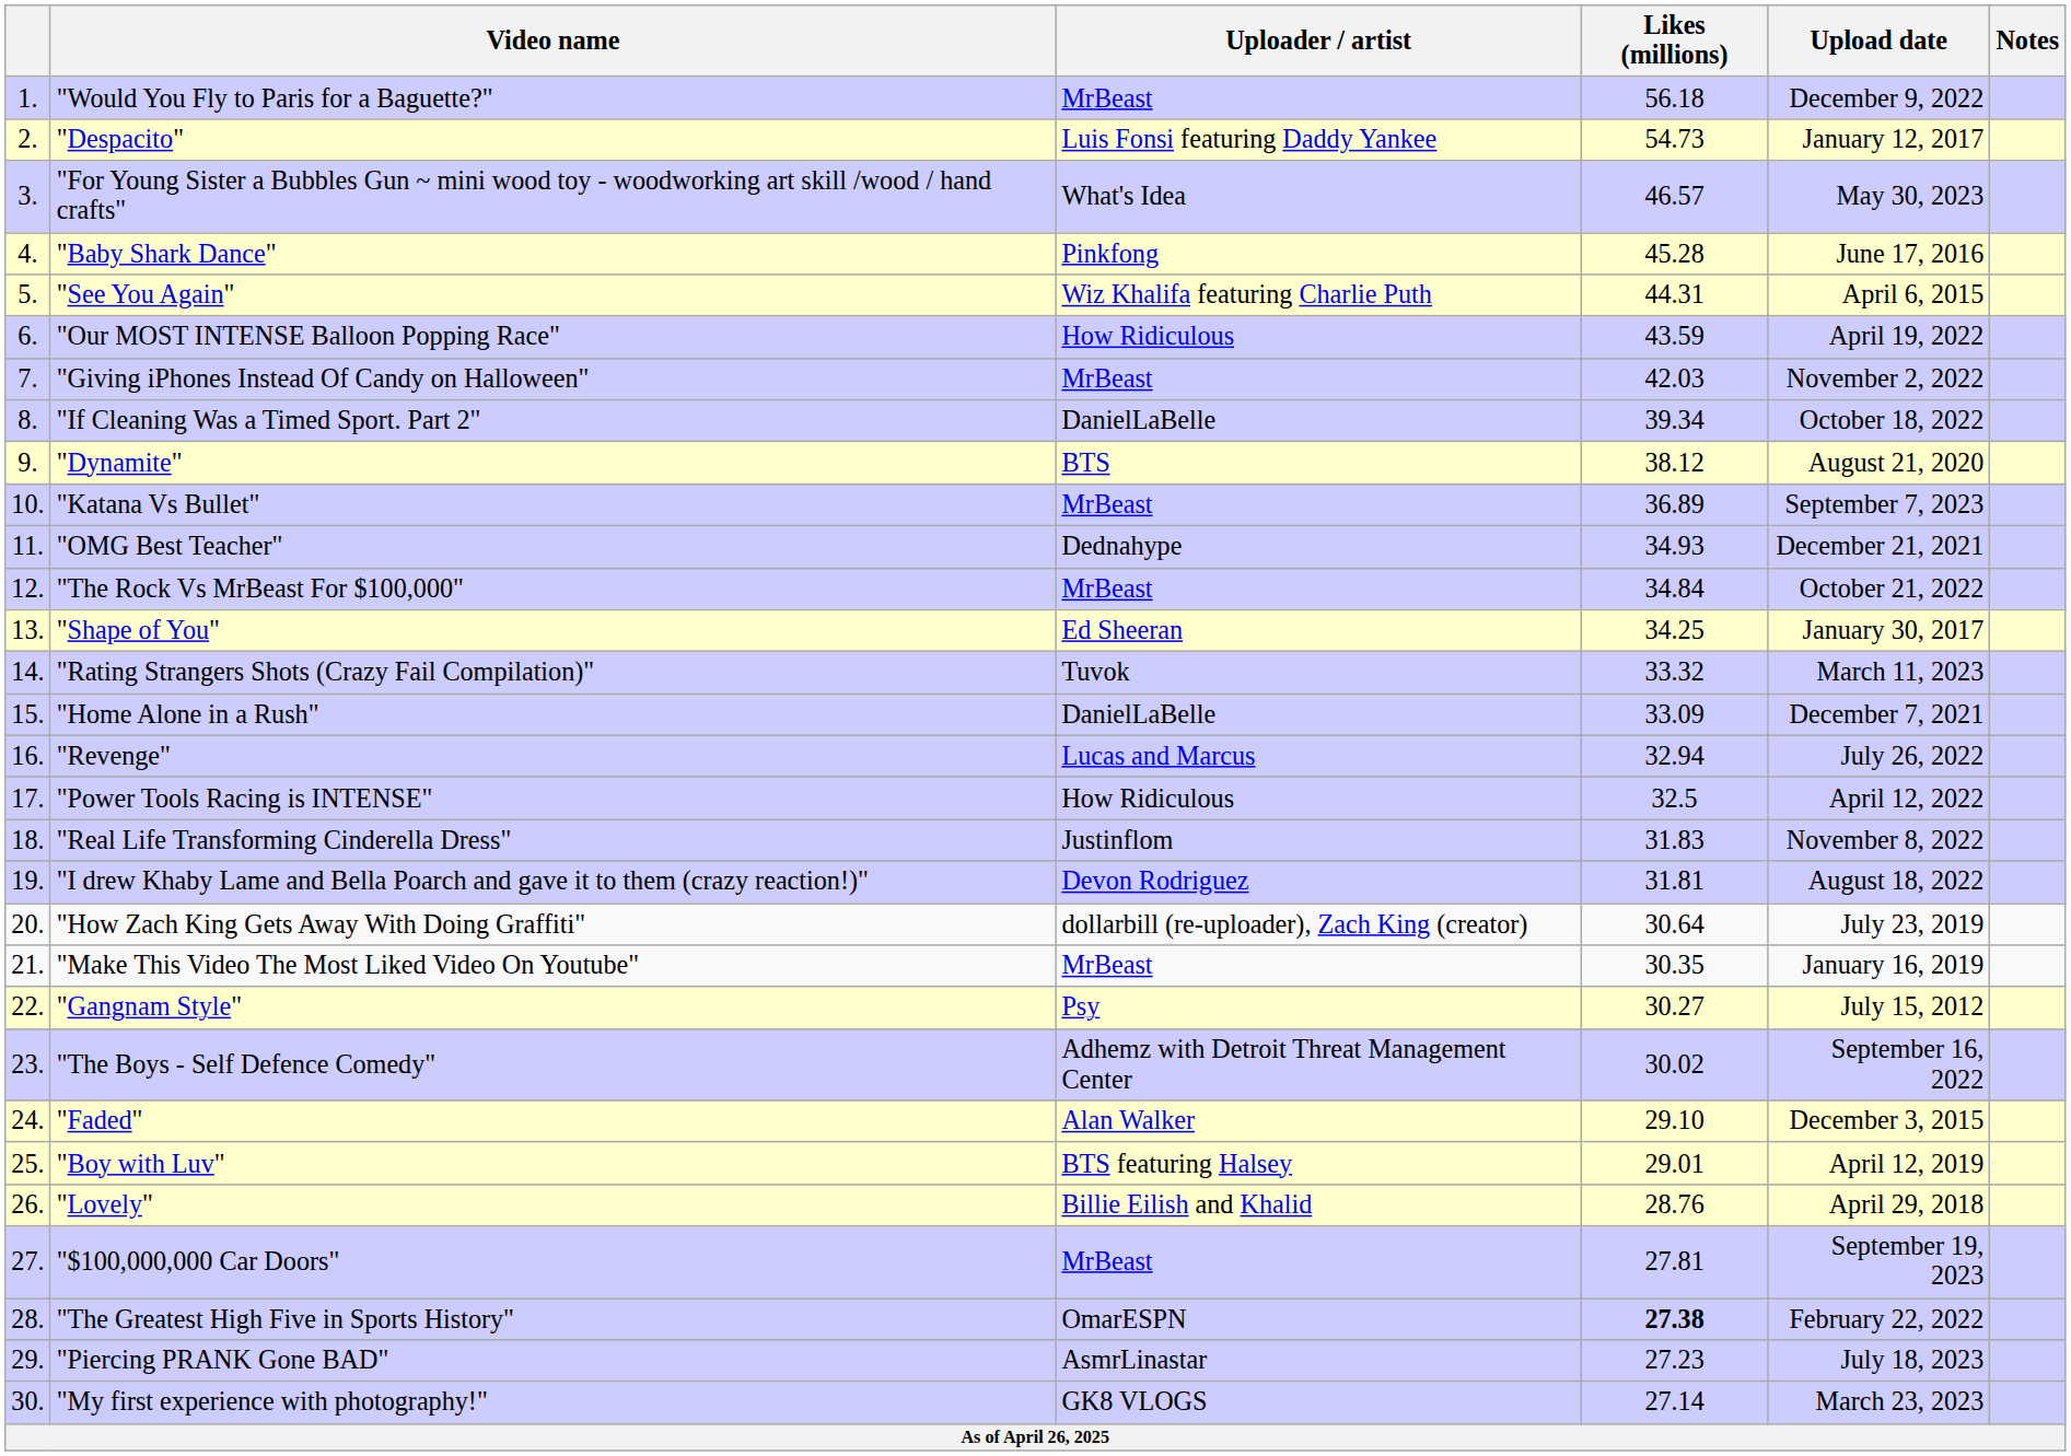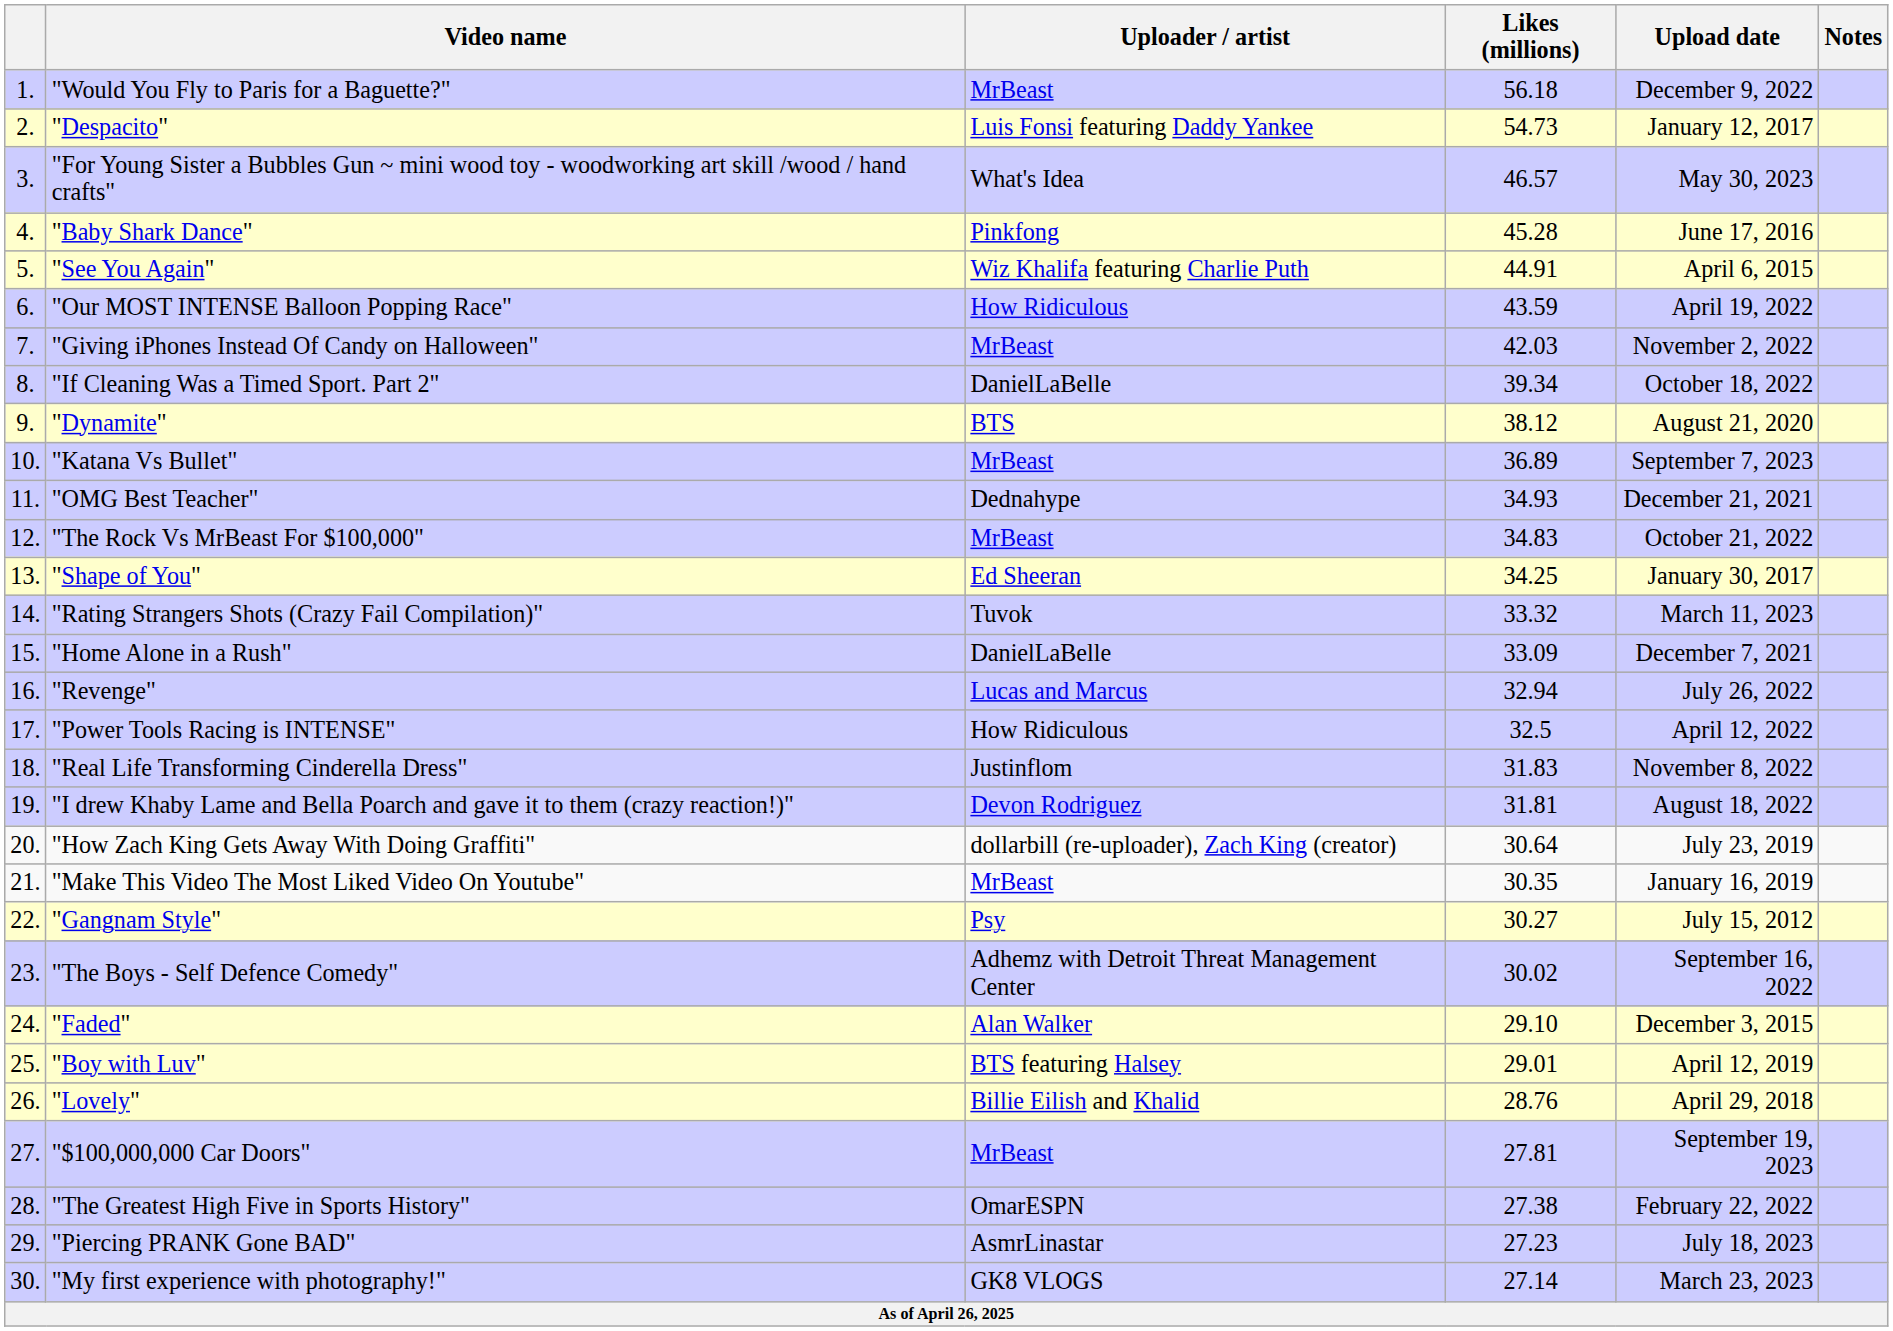 <table class="wikitable sortable">
 <tr>
 <th></th>
 <th>Video name</th>
 <th>Uploader / artist</th>
 <th>Likes (millions)</th>
 <th data-sort-type="usLongDate">Upload date</th>
 <th class="unsortable">Notes</th>
 </tr>
 <tr bgcolor="#ccf">
 <td align=center>1.</td>
 <td>"Would You Fly to Paris for a Baguette?"</td>
 <td><a href='#'>MrBeast</a></td>
 <td align=center>56.18</td>
 <td align="right">December 9, 2022</td>
 <td align=center></td>
 </tr>
 <tr bgcolor="#ffc">
 <td align=center>2.</td>
 <td>"<a href='#'>Despacito</a>"</td>
 <td><a href='#'>Luis Fonsi</a> featuring <a href='#'>Daddy Yankee</a></td>
 <td align=center>54.73</td>
 <td align="right">January 12, 2017</td>
 <td align=center></td>
 </tr>
 <tr bgcolor="#ccf">
 <td align="center">3.</td>
 <td>"For Young Sister a Bubbles Gun ~ mini wood toy - woodworking art skill /wood / hand crafts"</td>
 <td>What's Idea</td>
 <td align="center">46.57</td>
 <td align="right">May 30, 2023</td>
 <td align="center"></td>
 </tr>
 <tr bgcolor="#ffc">
 <td align="center">4.</td>
 <td>"<a href='#'>Baby Shark Dance</a>"</td>
 <td><a href='#'>Pinkfong</a></td>
 <td align="center">45.28</td>
 <td align="right">June 17, 2016</td>
 <td align="center"></td>
 </tr>
 <tr bgcolor="#ffc">
 <td align=center>5.</td>
 <td>"<a href='#'>See You Again</a>"</td>
 <td><a href='#'>Wiz Khalifa</a> featuring <a href='#'>Charlie Puth</a></td>
-<td align=center>44.31</td>
+<td align=center>44.91</td>
 <td align="right">April 6, 2015</td>
 <td align=center></td>
 </tr>
 <tr bgcolor="#ccf">
 <td align=center>6.</td>
 <td>"Our MOST INTENSE Balloon Popping Race"</td>
 <td><a href='#'>How Ridiculous</a></td>
 <td align=center>43.59</td>
 <td align="right">April 19, 2022</td>
 <td align=center></td>
 </tr>
 <tr bgcolor="#ccf">
 <td align="center">7.</td>
 <td>"Giving iPhones Instead Of Candy on Halloween"</td>
 <td><a href='#'>MrBeast</a></td>
 <td align="center">42.03</td>
 <td align="right">November 2, 2022</td>
 <td></td>
 </tr>
 <tr bgcolor="#ccf">
 <td align=center>8.</td>
 <td>"If Cleaning Was a Timed Sport. Part 2"</td>
 <td>DanielLaBelle</td>
 <td align=center>39.34</td>
 <td align="right">October 18, 2022</td>
 <td></td>
 </tr>
 <tr bgcolor="#ffc">
 <td align=center>9.</td>
 <td>"<a href='#'>Dynamite</a>"</td>
 <td><a href='#'>BTS</a></td>
 <td align=center>38.12</td>
 <td align="right">August 21, 2020</td>
 <td align=center></td>
 </tr>
 <tr bgcolor="#ccf">
 <td align="center">10.</td>
 <td>"Katana Vs Bullet"</td>
 <td><a href='#'>MrBeast</a></td>
 <td align="center">36.89</td>
 <td align="right">September 7, 2023</td>
 <td></td>
 </tr>
 <tr bgcolor="#ccf">
 <td align=center>11.</td>
 <td>"OMG Best Teacher"</td>
 <td>Dednahype</td>
 <td align=center>34.93</td>
 <td align="right">December 21, 2021</td>
 <td align=center></td>
 </tr>
 <tr bgcolor="#ccf">
 <td align="center">12.</td>
 <td>"The Rock Vs MrBeast For $100,000"</td>
 <td><a href='#'>MrBeast</a></td>
-<td align="center">34.84</td>
+<td align="center">34.83</td>
 <td align="right">October 21, 2022</td>
 <td></td>
 </tr>
 <tr bgcolor="#ffc">
 <td align=center>13.</td>
 <td>"<a href='#'>Shape of You</a>"</td>
 <td><a href='#'>Ed Sheeran</a></td>
 <td align=center>34.25</td>
 <td align="right">January 30, 2017</td>
 <td align=center></td>
 </tr>
 <tr bgcolor="#ccf">
 <td align="center">14.</td>
 <td>"Rating Strangers Shots (Crazy Fail Compilation)"</td>
 <td>Tuvok</td>
 <td align="center">33.32</td>
 <td align="right">March 11, 2023</td>
 <td></td>
 </tr>
 <tr bgcolor="#ccf">
 <td align="center">15.</td>
 <td>"Home Alone in a Rush"</td>
 <td>DanielLaBelle</td>
 <td align="center">33.09</td>
 <td align="right">December 7, 2021</td>
 <td align="center"></td>
 </tr>
 <tr bgcolor="#ccf">
 <td align="center">16.</td>
 <td>"Revenge"</td>
 <td><a href='#'>Lucas and Marcus</a></td>
 <td align="center">32.94</td>
 <td align="right">July 26, 2022</td>
 <td align="center"></td>
 </tr>
 <tr bgcolor="#ccf">
 <td align="center">17.</td>
 <td>"Power Tools Racing is INTENSE"</td>
 <td>How Ridiculous</td>
 <td align="center">32.5</td>
 <td align="right">April 12, 2022</td>
 <td></td>
 </tr>
 <tr bgcolor="#ccf">
 <td align="center">18.</td>
 <td>"Real Life Transforming Cinderella Dress" </td>
 <td>Justinflom</td>
 <td align="center">31.83</td>
 <td align="right">November 8, 2022</td>
 <td></td>
 </tr>
 <tr bgcolor="#ccf">
 <td align="center">19.</td>
 <td>"I drew Khaby Lame and Bella Poarch and gave it to them (crazy reaction!)"</td>
 <td><a href='#'>Devon Rodriguez</a></td>
 <td align="center">31.81</td>
 <td align="right">August 18, 2022</td>
 <td></td>
 </tr>
 <tr>
 <td align="center">20.</td>
 <td>"How Zach King Gets Away With Doing Graffiti"</td>
 <td>dollarbill (re-uploader), <a href='#'>Zach King</a> (creator)</td>
 <td align="center">30.64</td>
 <td align="right">July 23, 2019</td>
 <td align="center"></td>
 </tr>
 <tr>
 <td align="center">21.</td>
 <td>"Make This Video The Most Liked Video On Youtube"</td>
 <td><a href='#'>MrBeast</a></td>
 <td align=center>30.35</td>
 <td align="right">January 16, 2019</td>
 <td></td>
 </tr>
 <tr bgcolor="#ffc">
 <td align="center">22.</td>
 <td>"<a href='#'>Gangnam Style</a>"</td>
 <td><a href='#'>Psy</a></td>
 <td align="center">30.27</td>
 <td align="right">July 15, 2012</td>
 <td align="center"></td>
 </tr>
 <tr bgcolor="#ccf">
 <td align="center">23.</td>
 <td>"The Boys - Self Defence Comedy"</td>
 <td>Adhemz with Detroit Threat Management Center</td>
 <td align="center">30.02</td>
 <td align="right">September 16, 2022</td>
 <td></td>
 </tr>
 <tr bgcolor="#ffc">
 <td align="center">24.</td>
 <td>"<a href='#'>Faded</a>"</td>
 <td><a href='#'>Alan Walker</a></td>
 <td align="center">29.10</td>
 <td align="right">December 3, 2015</td>
 <td align="center"></td>
 </tr>
 <tr bgcolor="#ffc">
 <td align="center">25.</td>
 <td>"<a href='#'>Boy with Luv</a>"</td>
 <td><a href='#'>BTS</a> featuring <a href='#'>Halsey</a></td>
 <td align="center">29.01</td>
 <td align="right">April 12, 2019</td>
 <td align="center"></td>
 </tr>
 <tr bgcolor="#ffc">
 <td align="center">26.</td>
 <td>"<a href='#'>Lovely</a>"</td>
 <td><a href='#'>Billie Eilish</a> and <a href='#'>Khalid</a></td>
 <td align="center">28.76</td>
 <td align="right">April 29, 2018</td>
 <td align="center"></td>
 </tr>
 <tr bgcolor="#ccf">
 <td align="center">27.</td>
 <td>"$100,000,000 Car Doors"</td>
 <td><a href='#'>MrBeast</a></td>
 <td align="center">27.81</td>
 <td align="right">September 19, 2023</td>
 <td></td>
 </tr>
 <tr bgcolor="#ccf">
 <td align="center">28.</td>
 <td>"The Greatest High Five in Sports History"</td>
 <td>OmarESPN</td>
-<td align="center"><strong>27.38</strong></td>
+<td align="center">27.38</td>
 <td align="right">February 22, 2022</td>
 <td></td>
 </tr>
 <tr bgcolor="#ccf">
 <td align="center">29.</td>
 <td>"Piercing PRANK Gone BAD"</td>
 <td>AsmrLinastar</td>
 <td align="center">27.23</td>
 <td align="right">July 18, 2023</td>
 <td></td>
 </tr>
 <tr bgcolor="#ccf">
 <td align="center">30.</td>
 <td>"My first experience with photography!"</td>
 <td>GK8 VLOGS</td>
 <td align="center">27.14</td>
 <td align="right">March 23, 2023</td>
 <td></td>
 </tr>
 <tr>
 <th colspan="6" style="text-align:center; font-size:8pt;">As of April 26, 2025</th>
 </tr>
 </table>
